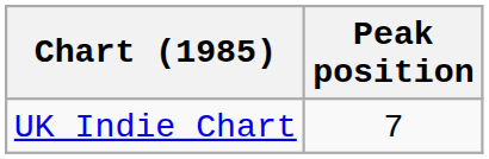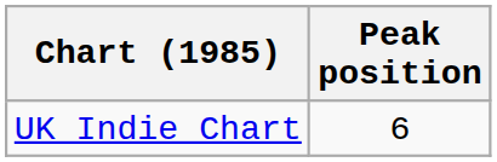 <table class="wikitable sortable">
 <tr>
 <th>Chart (1985)</th>
 <th>Peak<br>position</th>
 </tr>
 <tr>
 <td><a href='#'>UK Indie Chart</a></td>
-<td style="text-align:center;">7</td>
+<td style="text-align:center;">6</td>
 </tr>
 </table>
